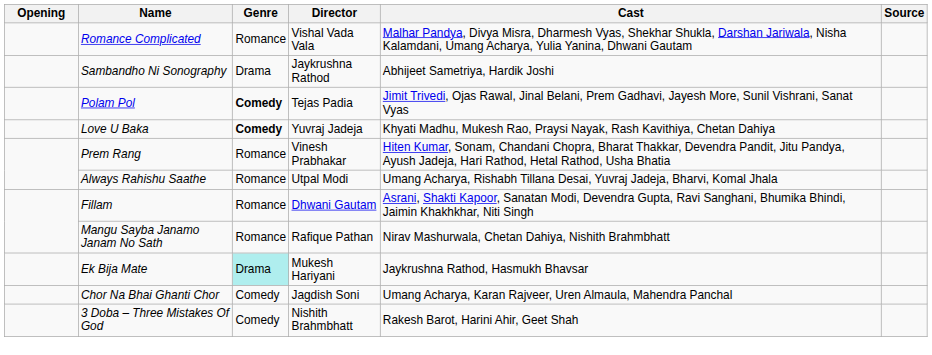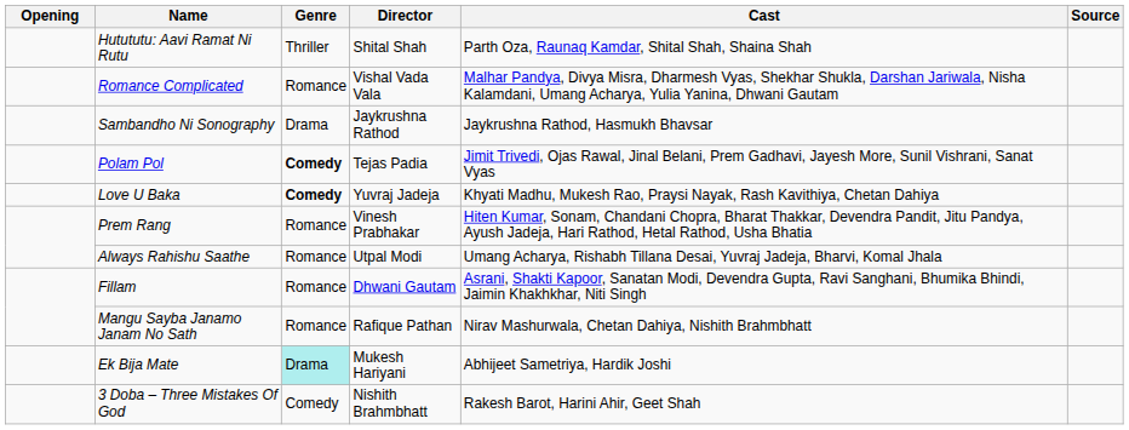 <table class="wikitable sortable">
 <tr>
 <th style="width:8%;">Opening</th>
 <th>Name</th>
 <th>Genre</th>
 <th>Director</th>
 <th>Cast</th>
 <th style="width:2%;">Source</th>
+</tr>
+<tr>
+<td></td>
+<td><em>Hutututu: Aavi Ramat Ni Rutu</em></td>
+<td>Thriller</td>
+<td>Shital Shah</td>
+<td>Parth Oza, <a href='#'>Raunaq Kamdar</a>, Shital Shah, Shaina Shah</td>
+<td></td>
 </tr>
 <tr>
 <td></td>
 <td><em><a href='#'>Romance Complicated</a></em></td>
 <td>Romance</td>
 <td>Vishal Vada Vala</td>
 <td><a href='#'>Malhar Pandya</a>, Divya Misra, Dharmesh Vyas, Shekhar Shukla, <a href='#'>Darshan Jariwala</a>, Nisha Kalamdani, Umang Acharya, Yulia Yanina, Dhwani Gautam</td>
 <td></td>
 </tr>
 <tr>
 <td></td>
 <td><em>Sambandho Ni Sonography</em></td>
 <td>Drama</td>
 <td>Jaykrushna Rathod</td>
-<td>Abhijeet Sametriya, Hardik Joshi</td>
+<td>Jaykrushna Rathod, Hasmukh Bhavsar</td>
 <td></td>
 </tr>
 <tr>
 <td></td>
 <td><em><a href='#'>Polam Pol</a></em></td>
 <td><strong>Comedy</strong></td>
 <td>Tejas Padia</td>
 <td><a href='#'>Jimit Trivedi</a>, Ojas Rawal, Jinal Belani, Prem Gadhavi, Jayesh More, Sunil Vishrani, Sanat Vyas</td>
 <td></td>
 </tr>
 <tr>
 <td></td>
 <td><em>Love U Baka</em></td>
 <td><strong>Comedy</strong></td>
 <td>Yuvraj Jadeja</td>
 <td>Khyati Madhu, Mukesh Rao, Praysi Nayak, Rash Kavithiya, Chetan Dahiya</td>
 <td></td>
 </tr>
 <tr>
 <td rowspan=2></td>
 <td><em>Prem Rang</em></td>
 <td>Romance</td>
 <td>Vinesh Prabhakar</td>
 <td><a href='#'>Hiten Kumar</a>, Sonam, Chandani Chopra, Bharat Thakkar, Devendra Pandit, Jitu Pandya, Ayush Jadeja, Hari Rathod, Hetal Rathod, Usha Bhatia</td>
 <td></td>
 </tr>
 <tr>
 <td><em>Always Rahishu Saathe</em></td>
 <td>Romance</td>
 <td>Utpal Modi</td>
 <td>Umang Acharya, Rishabh Tillana Desai, Yuvraj Jadeja, Bharvi, Komal Jhala</td>
 <td></td>
 </tr>
 <tr>
 <td rowspan=2></td>
 <td><em>Fillam</em></td>
 <td>Romance</td>
 <td><a href='#'>Dhwani Gautam</a></td>
 <td><a href='#'>Asrani</a>, <a href='#'>Shakti Kapoor</a>, Sanatan Modi, Devendra Gupta, Ravi Sanghani, Bhumika Bhindi, Jaimin Khakhkhar, Niti Singh</td>
 <td></td>
 </tr>
 <tr>
 <td><em>Mangu Sayba Janamo Janam No Sath</em></td>
 <td>Romance</td>
 <td>Rafique Pathan</td>
 <td>Nirav Mashurwala, Chetan Dahiya, Nishith Brahmbhatt</td>
 <td></td>
 </tr>
 <tr>
 <td rowspan=1></td>
 <td><em>Ek Bija Mate</em></td>
 <td style="background: paleturquoise;">Drama</td>
 <td>Mukesh Hariyani</td>
-<td>Jaykrushna Rathod, Hasmukh Bhavsar</td>
-<td></td>
-</tr>
-<tr>
-<td rowspan=1></td>
-<td><em>Chor Na Bhai Ghanti Chor</em></td>
-<td>Comedy</td>
-<td>Jagdish Soni</td>
-<td>Umang Acharya, Karan Rajveer, Uren Almaula, Mahendra Panchal</td>
+<td>Abhijeet Sametriya, Hardik Joshi</td>
 <td></td>
 </tr>
 <tr>
 <td rowspan=1></td>
 <td><em>3 Doba – Three Mistakes Of God</em></td>
 <td>Comedy</td>
 <td>Nishith Brahmbhatt</td>
 <td>Rakesh Barot, Harini Ahir, Geet Shah</td>
 <td></td>
 </tr>
 </table>
